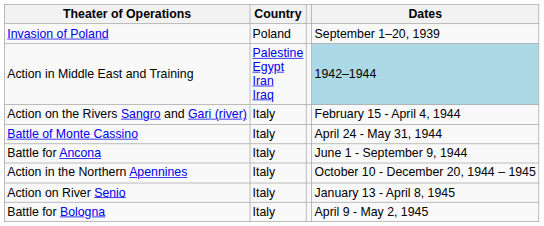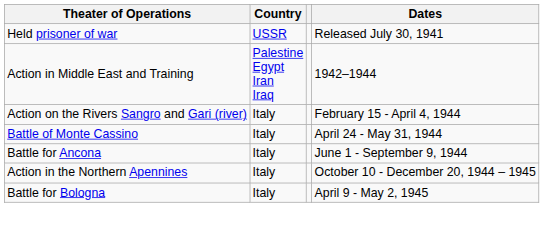 <table class="wikitable">
 <tr>
 <th>Theater of Operations</th>
 <th>Country</th>
 <th></th>
 <th>Dates</th>
 </tr>
 <tr>
-<td><a href='#'>Invasion of Poland</a></td>
-<td>Poland</td>
+<td>Held <a href='#'>prisoner of war</a></td>
+<td><a href='#'>USSR</a></td>
 <td></td>
-<td>September 1–20, 1939</td>
+<td>Released July 30, 1941</td>
 </tr>
 <tr>
 <td>Action in Middle East and Training</td>
 <td><a href='#'>Palestine</a><br><a href='#'>Egypt</a><br><a href='#'>Iran</a><br><a href='#'>Iraq</a></td>
 <td><br><br><br></td>
-<td style="background: lightblue;">1942–1944</td>
+<td>1942–1944</td>
 </tr>
 <tr>
 <td>Action on the Rivers <a href='#'>Sangro</a> and <a href='#'>Gari (river)</a></td>
 <td>Italy</td>
 <td></td>
 <td>February 15 - April 4, 1944</td>
 </tr>
 <tr>
 <td><a href='#'>Battle of Monte Cassino</a></td>
 <td>Italy</td>
 <td></td>
 <td>April 24 - May 31, 1944</td>
 </tr>
 <tr>
 <td>Battle for <a href='#'>Ancona</a></td>
 <td>Italy</td>
 <td></td>
 <td>June 1 - September 9, 1944</td>
 </tr>
 <tr>
 <td>Action in the Northern <a href='#'>Apennines</a></td>
 <td>Italy</td>
 <td></td>
 <td>October 10 - December 20, 1944 – 1945</td>
 </tr>
 <tr>
-<td>Action on River <a href='#'>Senio</a></td>
-<td>Italy</td>
-<td></td>
-<td>January 13 - April 8, 1945</td>
-</tr>
-<tr>
 <td>Battle for <a href='#'>Bologna</a></td>
 <td>Italy</td>
 <td></td>
 <td>April 9 - May 2, 1945</td>
 </tr>
 </table>
